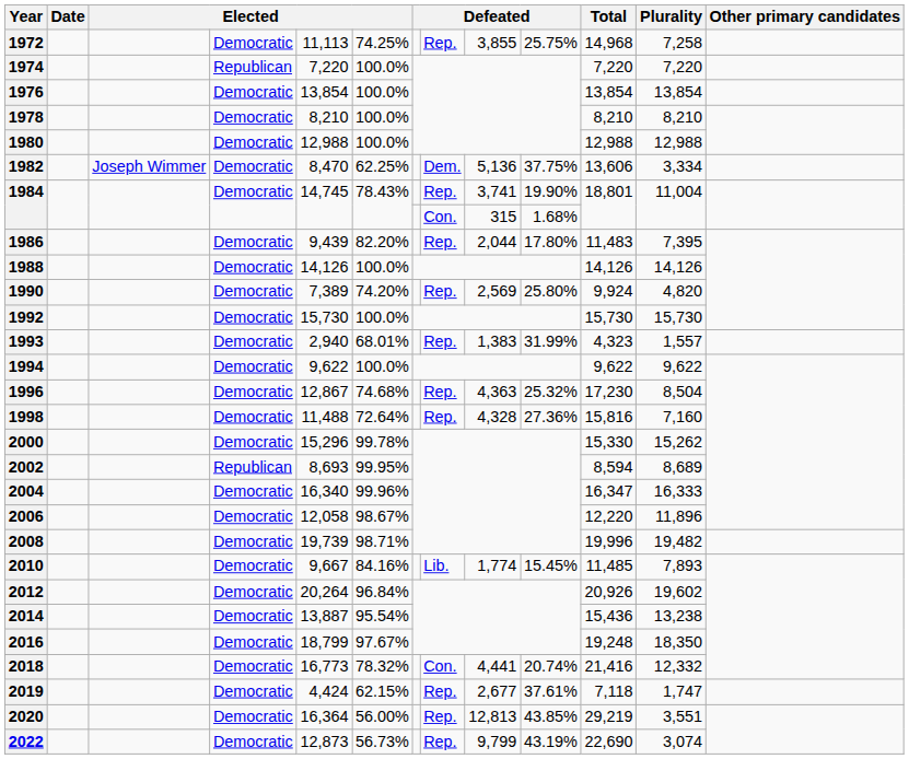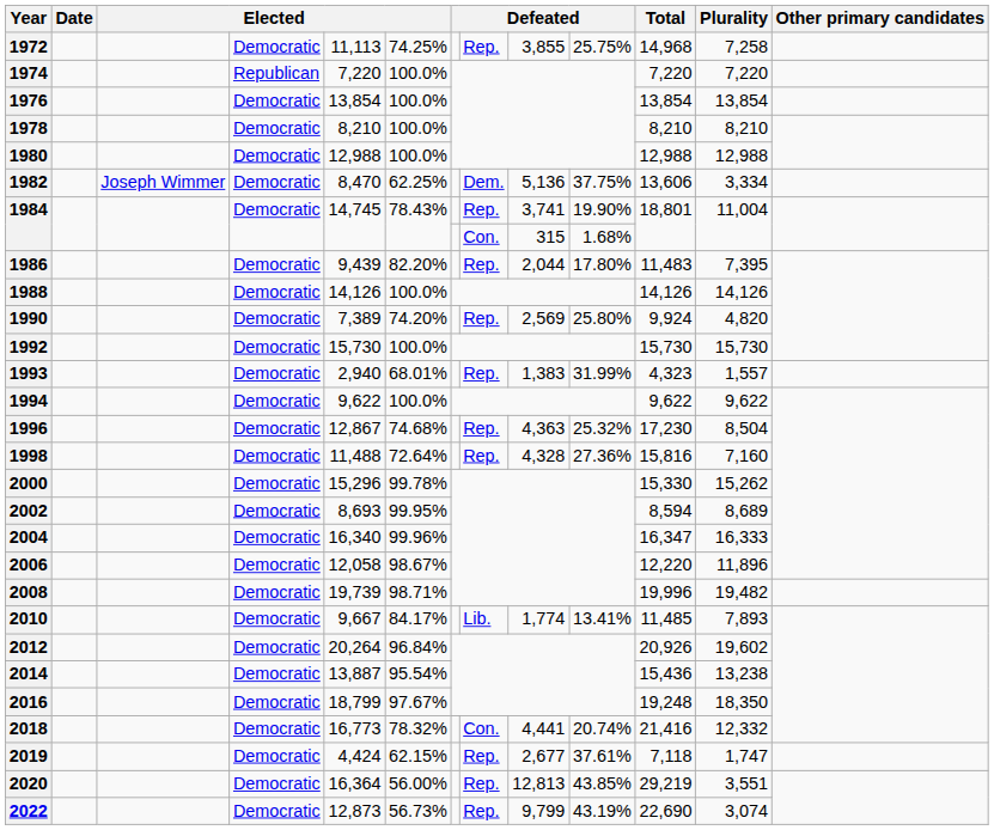 <table class=wikitable>
 <tr>
 <th>Year</th>
 <th>Date</th>
 <th ! colspan="4">Elected</th>
 <th ! colspan="4">Defeated</th>
 <th>Total</th>
 <th>Plurality</th>
 <th>Other primary candidates</th>
 </tr>
 <tr>
 <th valign="top">1972</th>
 <td valign="top"></td>
 <td valign="top"></td>
 <td valign="top" ><a href='#'>Democratic</a></td>
 <td valign="top" align="right">11,113</td>
 <td valign="top" align="right">74.25%</td>
 <td valign="top"></td>
 <td valign="top" ><a href='#'>Rep.</a></td>
 <td valign="top" align="right">3,855</td>
 <td valign="top" align="right">25.75%</td>
 <td valign="top" align="right">14,968</td>
 <td valign="top" align="right">7,258</td>
 <td valign="top"></td>
 </tr>
 <tr>
 <th valign="top">1974</th>
 <td valign="top"></td>
 <td valign="top"></td>
 <td valign="top" ><a href='#'>Republican</a></td>
 <td valign="top" align="right">7,220</td>
 <td valign="top" align="right">100.0%</td>
 <td valign="top" colspan="4" rowspan="4"></td>
 <td valign="top" align="right">7,220</td>
 <td valign="top" align="right">7,220</td>
 <td valign="top"></td>
 </tr>
 <tr>
 <th valign="top">1976</th>
 <td valign="top"></td>
 <td valign="top"></td>
 <td valign="top" ><a href='#'>Democratic</a></td>
 <td valign="top" align="right">13,854</td>
 <td valign="top" align="right">100.0%</td>
 <td valign="top" align="right">13,854</td>
 <td valign="top" align="right">13,854</td>
 <td valign="top"></td>
 </tr>
 <tr>
 <th valign="top">1978</th>
 <td valign="top"></td>
 <td valign="top"></td>
 <td valign="top" ><a href='#'>Democratic</a></td>
 <td valign="top" align="right">8,210</td>
 <td valign="top" align="right">100.0%</td>
 <td valign="top" align="right">8,210</td>
 <td valign="top" align="right">8,210</td>
 <td valign="top" rowspan="2"></td>
 </tr>
 <tr>
 <th valign="top">1980</th>
 <td valign="top"></td>
 <td valign="top"></td>
 <td valign="top" ><a href='#'>Democratic</a></td>
 <td valign="top" align="right">12,988</td>
 <td valign="top" align="right">100.0%</td>
 <td valign="top" align="right">12,988</td>
 <td valign="top" align="right">12,988</td>
 </tr>
 <tr>
 <th valign="top">1982</th>
 <td valign="top"></td>
 <td valign="top"><a href='#'>Joseph Wimmer</a></td>
 <td valign="top" ><a href='#'>Democratic</a></td>
 <td valign="top" align="right">8,470</td>
 <td valign="top" align="right">62.25%</td>
 <td valign="top"></td>
 <td valign="top" ><a href='#'>Dem.</a></td>
 <td valign="top" align="right">5,136</td>
 <td valign="top" align="right">37.75%</td>
 <td valign="top" align="right">13,606</td>
 <td valign="top" align="right">3,334</td>
 <td valign="top"></td>
 </tr>
 <tr>
 <th rowspan="2" valign="top">1984</th>
 <td rowspan="2" valign="top"></td>
 <td rowspan="2" valign="top"></td>
 <td rowspan="2" valign="top" ><a href='#'>Democratic</a></td>
 <td rowspan="2" valign="top" align="right">14,745</td>
 <td rowspan="2" valign="top" align="right">78.43%</td>
 <td valign="top"></td>
 <td valign="top" ><a href='#'>Rep.</a></td>
 <td valign="top" align="right">3,741</td>
 <td valign="top" align="right">19.90%</td>
 <td rowspan="2" valign="top" align="right">18,801</td>
 <td rowspan="2" valign="top" align="right">11,004</td>
 <td rowspan="2" valign="top"></td>
 </tr>
 <tr>
 <td valign="top"></td>
 <td valign="top" ><a href='#'>Con.</a></td>
 <td valign="top" align="right">315</td>
 <td valign="top" align="right">1.68%</td>
 </tr>
 <tr>
 <th valign="top">1986</th>
 <td valign="top"></td>
 <td valign="top"></td>
 <td valign="top" ><a href='#'>Democratic</a></td>
 <td valign="top" align="right">9,439</td>
 <td valign="top" align="right">82.20%</td>
 <td valign="top"></td>
 <td valign="top" ><a href='#'>Rep.</a></td>
 <td valign="top" align="right">2,044</td>
 <td valign="top" align="right">17.80%</td>
 <td valign="top" align="right">11,483</td>
 <td valign="top" align="right">7,395</td>
 <td valign="top" rowspan="4"></td>
 </tr>
 <tr>
 <th valign="top">1988</th>
 <td valign="top"></td>
 <td valign="top"></td>
 <td valign="top" ><a href='#'>Democratic</a></td>
 <td valign="top" align="right">14,126</td>
 <td valign="top" align="right">100.0%</td>
 <td valign="top" colspan="4"></td>
 <td valign="top" align="right">14,126</td>
 <td valign="top" align="right">14,126</td>
 </tr>
 <tr>
 <th valign="top">1990</th>
 <td valign="top"></td>
 <td valign="top"></td>
 <td valign="top" ><a href='#'>Democratic</a></td>
 <td valign="top" align="right">7,389</td>
 <td valign="top" align="right">74.20%</td>
 <td valign="top"></td>
 <td valign="top" ><a href='#'>Rep.</a></td>
 <td valign="top" align="right">2,569</td>
 <td valign="top" align="right">25.80%</td>
 <td valign="top" align="right">9,924</td>
 <td valign="top" align="right">4,820</td>
 </tr>
 <tr>
 <th valign="top">1992</th>
 <td valign="top"></td>
 <td valign="top"></td>
 <td valign="top" ><a href='#'>Democratic</a></td>
 <td valign="top" align="right">15,730</td>
 <td valign="top" align="right">100.0%</td>
 <td valign="top" colspan="4"></td>
 <td valign="top" align="right">15,730</td>
 <td valign="top" align="right">15,730</td>
 </tr>
 <tr>
 <th valign="top">1993</th>
 <td valign="top"></td>
 <td valign="top"></td>
 <td valign="top" ><a href='#'>Democratic</a></td>
 <td valign="top" align="right">2,940</td>
 <td valign="top" align="right">68.01%</td>
 <td valign="top"></td>
 <td valign="top" ><a href='#'>Rep.</a></td>
 <td valign="top" align="right">1,383</td>
 <td valign="top" align="right">31.99%</td>
 <td valign="top" align="right">4,323</td>
 <td valign="top" align="right">1,557</td>
 <td valign="top"></td>
 </tr>
 <tr>
 <th valign="top">1994</th>
 <td valign="top"></td>
 <td valign="top"></td>
 <td valign="top" ><a href='#'>Democratic</a></td>
 <td valign="top" align="right">9,622</td>
 <td valign="top" align="right">100.0%</td>
 <td valign="top" colspan="4"></td>
 <td valign="top" align="right">9,622</td>
 <td valign="top" align="right">9,622</td>
 <td valign="top" rowspan="7"></td>
 </tr>
 <tr>
 <th valign="top">1996</th>
 <td valign="top"></td>
 <td valign="top"></td>
 <td valign="top" ><a href='#'>Democratic</a></td>
 <td valign="top" align="right">12,867</td>
 <td valign="top" align="right">74.68%</td>
 <td valign="top"></td>
 <td valign="top" ><a href='#'>Rep.</a></td>
 <td valign="top" align="right">4,363</td>
 <td valign="top" align="right">25.32%</td>
 <td valign="top" align="right">17,230</td>
 <td valign="top" align="right">8,504</td>
 </tr>
 <tr>
 <th valign="top">1998</th>
 <td valign="top"></td>
 <td valign="top"></td>
 <td valign="top" ><a href='#'>Democratic</a></td>
 <td valign="top" align="right">11,488</td>
 <td valign="top" align="right">72.64%</td>
 <td valign="top"></td>
 <td valign="top" ><a href='#'>Rep.</a></td>
 <td valign="top" align="right">4,328</td>
 <td valign="top" align="right">27.36%</td>
 <td valign="top" align="right">15,816</td>
 <td valign="top" align="right">7,160</td>
 </tr>
 <tr>
 <th valign="top">2000</th>
 <td valign="top"></td>
 <td valign="top"></td>
 <td valign="top" ><a href='#'>Democratic</a></td>
 <td valign="top" align="right">15,296</td>
 <td valign="top" align="right">99.78%</td>
 <td valign="top" colspan="4" rowspan="5"></td>
 <td valign="top" align="right">15,330</td>
 <td valign="top" align="right">15,262</td>
 </tr>
 <tr>
 <th valign="top">2002</th>
 <td valign="top"></td>
 <td valign="top"></td>
-<td valign="top" ><a href='#'>Republican</a></td>
+<td valign="top" ><a href='#'>Democratic</a></td>
 <td valign="top" align="right">8,693</td>
 <td valign="top" align="right">99.95%</td>
 <td valign="top" align="right">8,594</td>
 <td valign="top" align="right">8,689</td>
 </tr>
 <tr>
 <th valign="top">2004</th>
 <td valign="top"></td>
 <td valign="top"></td>
 <td valign="top" ><a href='#'>Democratic</a></td>
 <td valign="top" align="right">16,340</td>
 <td valign="top" align="right">99.96%</td>
 <td valign="top" align="right">16,347</td>
 <td valign="top" align="right">16,333</td>
 </tr>
 <tr>
 <th valign="top">2006</th>
 <td valign="top"></td>
 <td valign="top"></td>
 <td valign="top" ><a href='#'>Democratic</a></td>
 <td valign="top" align="right">12,058</td>
 <td valign="top" align="right">98.67%</td>
 <td valign="top" align="right">12,220</td>
 <td valign="top" align="right">11,896</td>
 </tr>
 <tr>
 <th valign="top">2008</th>
 <td valign="top"></td>
 <td valign="top"></td>
 <td valign="top" ><a href='#'>Democratic</a></td>
 <td valign="top" align="right">19,739</td>
 <td valign="top" align="right">98.71%</td>
 <td valign="top" align="right">19,996</td>
 <td valign="top" align="right">19,482</td>
 <td valign="top"></td>
 </tr>
 <tr>
 <th valign="top">2010</th>
 <td valign="top"></td>
 <td valign="top"></td>
 <td valign="top" ><a href='#'>Democratic</a></td>
 <td valign="top" align="right">9,667</td>
-<td valign="top" align="right">84.16%</td>
+<td valign="top" align="right">84.17%</td>
 <td valign="top"></td>
 <td valign="top" ><a href='#'>Lib.</a></td>
 <td valign="top" align="right">1,774</td>
-<td valign="top" align="right">15.45%</td>
+<td valign="top" align="right">13.41%</td>
 <td valign="top" align="right">11,485</td>
 <td valign="top" align="right">7,893</td>
 <td valign="top" rowspan="5"></td>
 </tr>
 <tr>
 <th valign="top">2012</th>
 <td valign="top"></td>
 <td valign="top"></td>
 <td valign="top" ><a href='#'>Democratic</a></td>
 <td valign="top" align="right">20,264</td>
 <td valign="top" align="right">96.84%</td>
 <td valign="top" colspan="4" rowspan="3"></td>
 <td valign="top" align="right">20,926</td>
 <td valign="top" align="right">19,602</td>
 </tr>
 <tr>
 <th valign="top">2014</th>
 <td valign="top"></td>
 <td valign="top"></td>
 <td valign="top" ><a href='#'>Democratic</a></td>
 <td valign="top" align="right">13,887</td>
 <td valign="top" align="right">95.54%</td>
 <td valign="top" align="right">15,436</td>
 <td valign="top" align="right">13,238</td>
 </tr>
 <tr>
 <th valign="top">2016</th>
 <td valign="top"></td>
 <td valign="top"></td>
 <td valign="top" ><a href='#'>Democratic</a></td>
 <td valign="top" align="right">18,799</td>
 <td valign="top" align="right">97.67%</td>
 <td valign="top" align="right">19,248</td>
 <td valign="top" align="right">18,350</td>
 </tr>
 <tr>
 <th valign="top">2018</th>
 <td valign="top"></td>
 <td valign="top"></td>
 <td valign="top" ><a href='#'>Democratic</a></td>
 <td valign="top" align="right">16,773</td>
 <td valign="top" align="right">78.32%</td>
 <td valign="top"></td>
 <td valign="top" ><a href='#'>Con.</a></td>
 <td valign="top" align="right">4,441</td>
 <td valign="top" align="right">20.74%</td>
 <td valign="top" align="right">21,416</td>
 <td valign="top" align="right">12,332</td>
 </tr>
 <tr>
 <th valign="top">2019</th>
 <td valign="top"></td>
 <td valign="top"></td>
 <td valign="top" ><a href='#'>Democratic</a></td>
 <td valign="top" align="right">4,424</td>
 <td valign="top" align="right">62.15%</td>
 <td valign="top"></td>
 <td valign="top" ><a href='#'>Rep.</a></td>
 <td valign="top" align="right">2,677</td>
 <td valign="top" align="right">37.61%</td>
 <td valign="top" align="right">7,118</td>
 <td valign="top" align="right">1,747</td>
 <td valign="top"></td>
 </tr>
 <tr>
 <th valign="top">2020</th>
 <td valign="top"></td>
 <td valign="top"></td>
 <td valign="top" ><a href='#'>Democratic</a></td>
 <td valign="top" align="right">16,364</td>
 <td valign="top" align="right">56.00%</td>
 <td valign="top"></td>
 <td valign="top" ><a href='#'>Rep.</a></td>
 <td valign="top" align="right">12,813</td>
 <td valign="top" align="right">43.85%</td>
 <td valign="top" align="right">29,219</td>
 <td valign="top" align="right">3,551</td>
 </tr>
 <tr>
 <th valign="top"><a href='#'>2022</a></th>
 <td valign="top"></td>
 <td valign="top"></td>
 <td valign="top" ><a href='#'>Democratic</a></td>
 <td valign="top" align="right">12,873</td>
 <td valign="top" align="right">56.73%</td>
 <td valign="top"></td>
 <td valign="top" ><a href='#'>Rep.</a></td>
 <td valign="top" align="right">9,799</td>
 <td valign="top" align="right">43.19%</td>
 <td valign="top" align="right">22,690</td>
 <td valign="top" align="right">3,074</td>
 </tr>
 </table>
